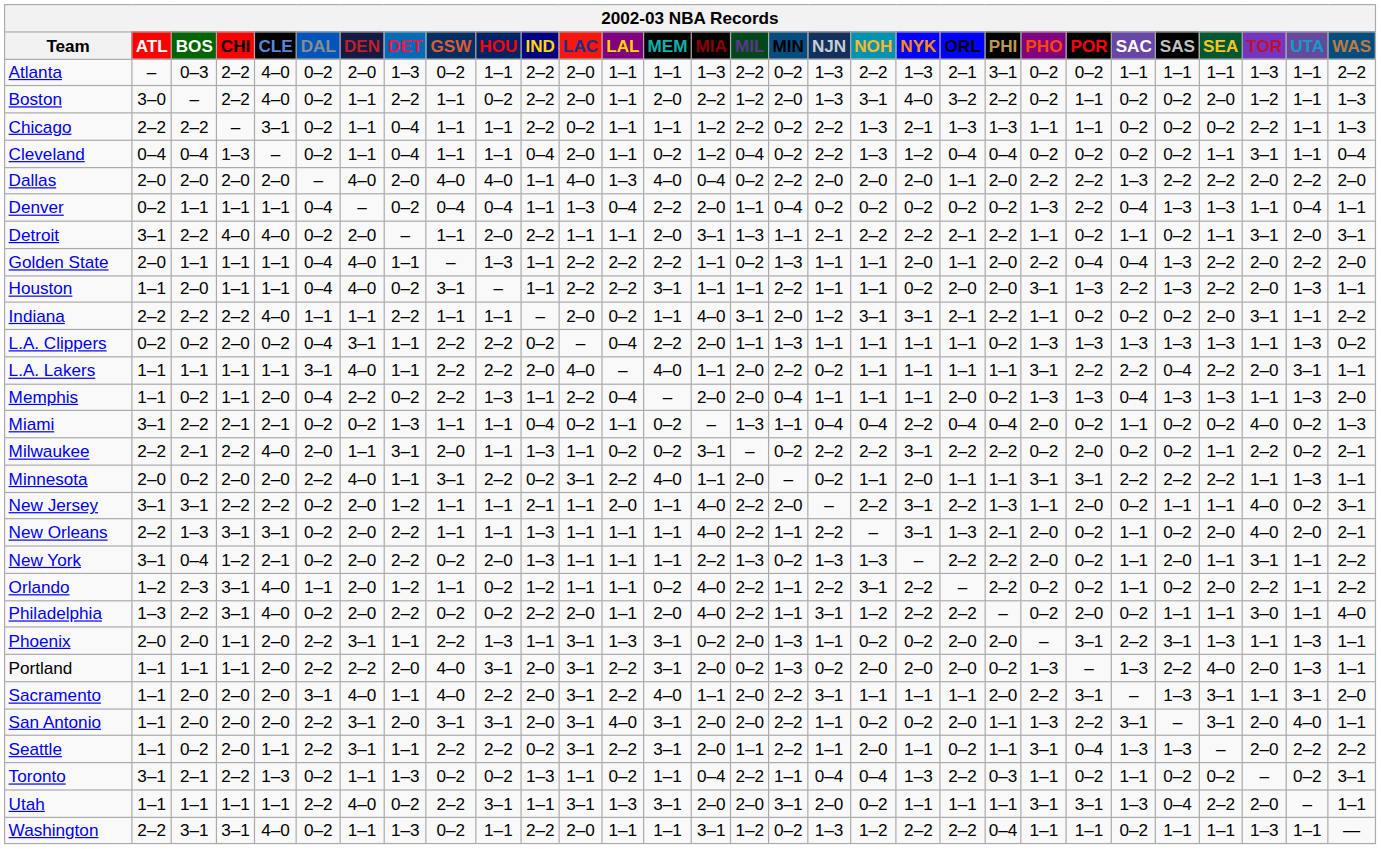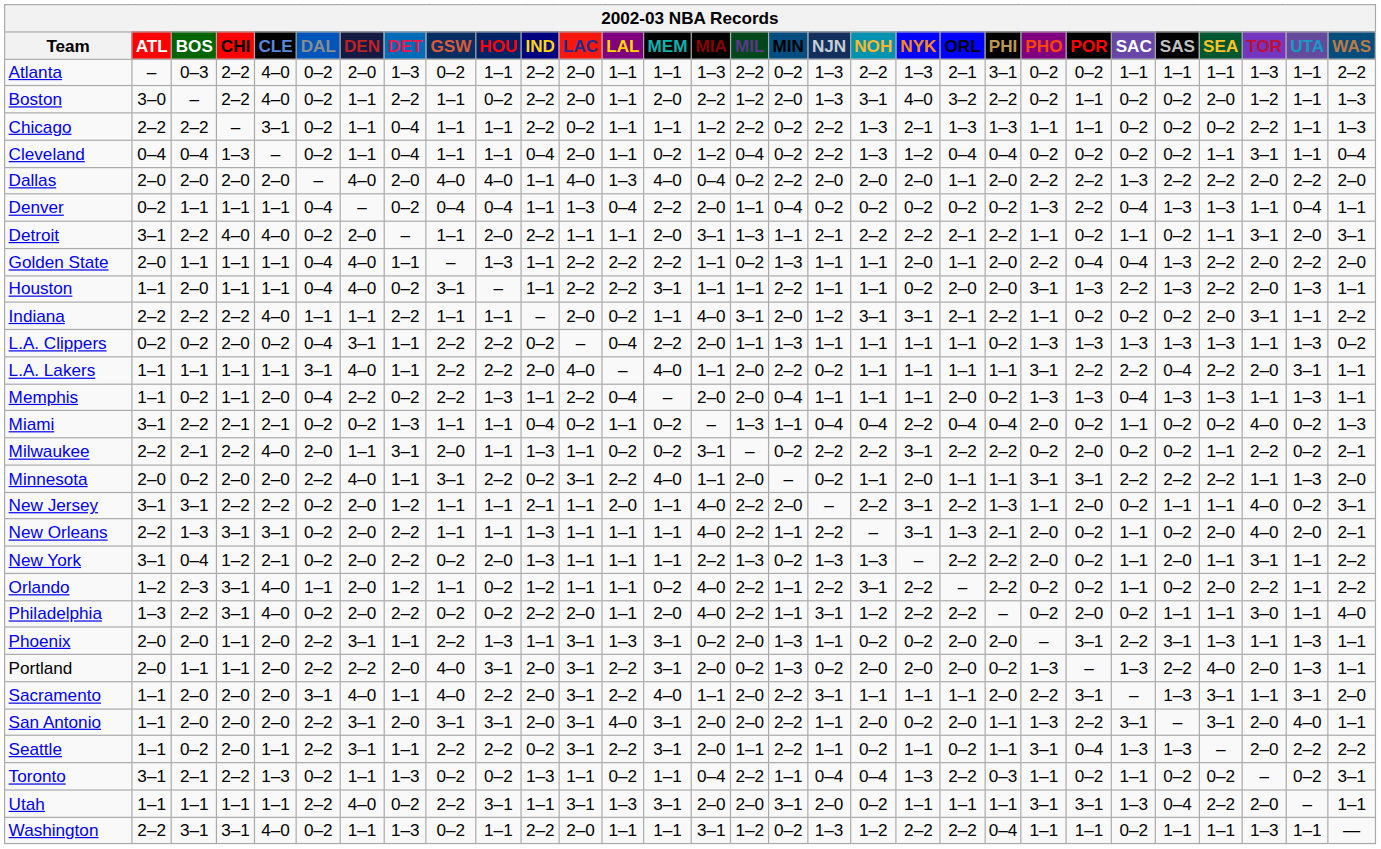 <table class="wikitable" style="font-size:90%; text-align:center;">
 <tr>
 <th colspan=30>2002-03 NBA Records</th>
 </tr>
 <tr>
 <th width=100>Team</th>
 <th style="background:#FF0000;color:#FFFFFF;width=35">ATL</th>
 <th style="background:#006400;color:#FFFFFF;width=35">BOS</th>
 <th style="background:#FF0000;color:#000000;width=35">CHI</th>
 <th style="background:#000000;color:#5787DC;width=35">CLE</th>
 <th style="background:#0055BA;color:#898D8F;width=35">DAL</th>
 <th style="background:#141A44;color:#BC2224;width=35">DEN</th>
 <th style="background:#006BB7;color:#ED164B;width=35">DET</th>
 <th style="background:#072E63;color:#DC5A34;width=35">GSW</th>
 <th style="background:#002366;color:#FF0000;width=35">HOU</th>
 <th style="background:#000080;color:#FFD700;width=35">IND</th>
 <th style="background:#F9160D;color:#1A2E8B;width=35">LAC</th>
 <th style="background:#800080;color:#FFD700;width=35">LAL</th>
 <th style="background:#000000;color:#0CB2AC;width=35">MEM</th>
 <th style="background:#000000;color:#8B0000;width=35">MIA</th>
 <th style="background:#00471B;color:#5C378A;width=35">MIL</th>
 <th style="background:#044D80;color:#000000;width=35">MIN</th>
 <th style="background:#12305B;color:#C4CED4;width=35">NJN</th>
 <th style="background:#0093B1;color:#FDB827;width=35">NOH</th>
 <th style="background:#0000FF;color:#FF8C00;width=35">NYK</th>
 <th style="background:#0000FF;color:#000000;width=35">ORL</th>
 <th style="background:#000000;color:#BB9754;width=35">PHI</th>
 <th style="background:#800080;color:#FF4500;width=35">PHO</th>
 <th style="background:#000000;color:#FF0000;width=35">POR</th>
 <th style="background:#6846A8;color:#FFFFFF;width=35">SAC</th>
 <th style="background:#000000;color:#C0C0C0;width=35">SAS</th>
 <th style="background:#005831;color:#FFC322;width=35">SEA</th>
 <th style="background:#7436BF;color:#BE0F34;width=35">TOR</th>
 <th style="background:#644A9C;color:#149BC7;width=35">UTA</th>
 <th style="background:#044D7D;color:#BC7A44;width=35">WAS</th>
 </tr>
 <tr>
 <td style="text-align:left;"><a href='#'>Atlanta</a></td>
 <td>–</td>
 <td>0–3</td>
 <td>2–2</td>
 <td>4–0</td>
 <td>0–2</td>
 <td>2–0</td>
 <td>1–3</td>
 <td>0–2</td>
 <td>1–1</td>
 <td>2–2</td>
 <td>2–0</td>
 <td>1–1</td>
 <td>1–1</td>
 <td>1–3</td>
 <td>2–2</td>
 <td>0–2</td>
 <td>1–3</td>
 <td>2–2</td>
 <td>1–3</td>
 <td>2–1</td>
 <td>3–1</td>
 <td>0–2</td>
 <td>0–2</td>
 <td>1–1</td>
 <td>1–1</td>
 <td>1–1</td>
 <td>1–3</td>
 <td>1–1</td>
 <td>2–2</td>
 </tr>
 <tr>
 <td style="text-align:left;"><a href='#'>Boston</a></td>
 <td>3–0</td>
 <td>–</td>
 <td>2–2</td>
 <td>4–0</td>
 <td>0–2</td>
 <td>1–1</td>
 <td>2–2</td>
 <td>1–1</td>
 <td>0–2</td>
 <td>2–2</td>
 <td>2–0</td>
 <td>1–1</td>
 <td>2–0</td>
 <td>2–2</td>
 <td>1–2</td>
 <td>2–0</td>
 <td>1–3</td>
 <td>3–1</td>
 <td>4–0</td>
 <td>3–2</td>
 <td>2–2</td>
 <td>0–2</td>
 <td>1–1</td>
 <td>0–2</td>
 <td>0–2</td>
 <td>2–0</td>
 <td>1–2</td>
 <td>1–1</td>
 <td>1–3</td>
 </tr>
 <tr>
 <td style="text-align:left;"><a href='#'>Chicago</a></td>
 <td>2–2</td>
 <td>2–2</td>
 <td>–</td>
 <td>3–1</td>
 <td>0–2</td>
 <td>1–1</td>
 <td>0–4</td>
 <td>1–1</td>
 <td>1–1</td>
 <td>2–2</td>
 <td>0–2</td>
 <td>1–1</td>
 <td>1–1</td>
 <td>1–2</td>
 <td>2–2</td>
 <td>0–2</td>
 <td>2–2</td>
 <td>1–3</td>
 <td>2–1</td>
 <td>1–3</td>
 <td>1–3</td>
 <td>1–1</td>
 <td>1–1</td>
 <td>0–2</td>
 <td>0–2</td>
 <td>0–2</td>
 <td>2–2</td>
 <td>1–1</td>
 <td>1–3</td>
 </tr>
 <tr>
 <td style="text-align:left;"><a href='#'>Cleveland</a></td>
 <td>0–4</td>
 <td>0–4</td>
 <td>1–3</td>
 <td>–</td>
 <td>0–2</td>
 <td>1–1</td>
 <td>0–4</td>
 <td>1–1</td>
 <td>1–1</td>
 <td>0–4</td>
 <td>2–0</td>
 <td>1–1</td>
 <td>0–2</td>
 <td>1–2</td>
 <td>0–4</td>
 <td>0–2</td>
 <td>2–2</td>
 <td>1–3</td>
 <td>1–2</td>
 <td>0–4</td>
 <td>0–4</td>
 <td>0–2</td>
 <td>0–2</td>
 <td>0–2</td>
 <td>0–2</td>
 <td>1–1</td>
 <td>3–1</td>
 <td>1–1</td>
 <td>0–4</td>
 </tr>
 <tr>
 <td style="text-align:left;"><a href='#'>Dallas</a></td>
 <td>2–0</td>
 <td>2–0</td>
 <td>2–0</td>
 <td>2–0</td>
 <td>–</td>
 <td>4–0</td>
 <td>2–0</td>
 <td>4–0</td>
 <td>4–0</td>
 <td>1–1</td>
 <td>4–0</td>
 <td>1–3</td>
 <td>4–0</td>
 <td>0–4</td>
 <td>0–2</td>
 <td>2–2</td>
 <td>2–0</td>
 <td>2–0</td>
 <td>2–0</td>
 <td>1–1</td>
 <td>2–0</td>
 <td>2–2</td>
 <td>2–2</td>
 <td>1–3</td>
 <td>2–2</td>
 <td>2–2</td>
 <td>2–0</td>
 <td>2–2</td>
 <td>2–0</td>
 </tr>
 <tr>
 <td style="text-align:left;"><a href='#'>Denver</a></td>
 <td>0–2</td>
 <td>1–1</td>
 <td>1–1</td>
 <td>1–1</td>
 <td>0–4</td>
 <td>–</td>
 <td>0–2</td>
 <td>0–4</td>
 <td>0–4</td>
 <td>1–1</td>
 <td>1–3</td>
 <td>0–4</td>
 <td>2–2</td>
 <td>2–0</td>
 <td>1–1</td>
 <td>0–4</td>
 <td>0–2</td>
 <td>0–2</td>
 <td>0–2</td>
 <td>0–2</td>
 <td>0–2</td>
 <td>1–3</td>
 <td>2–2</td>
 <td>0–4</td>
 <td>1–3</td>
 <td>1–3</td>
 <td>1–1</td>
 <td>0–4</td>
 <td>1–1</td>
 </tr>
 <tr>
 <td style="text-align:left;"><a href='#'>Detroit</a></td>
 <td>3–1</td>
 <td>2–2</td>
 <td>4–0</td>
 <td>4–0</td>
 <td>0–2</td>
 <td>2–0</td>
 <td>–</td>
 <td>1–1</td>
 <td>2–0</td>
 <td>2–2</td>
 <td>1–1</td>
 <td>1–1</td>
 <td>2–0</td>
 <td>3–1</td>
 <td>1–3</td>
 <td>1–1</td>
 <td>2–1</td>
 <td>2–2</td>
 <td>2–2</td>
 <td>2–1</td>
 <td>2–2</td>
 <td>1–1</td>
 <td>0–2</td>
 <td>1–1</td>
 <td>0–2</td>
 <td>1–1</td>
 <td>3–1</td>
 <td>2–0</td>
 <td>3–1</td>
 </tr>
 <tr>
 <td style="text-align:left;"><a href='#'>Golden State</a></td>
 <td>2–0</td>
 <td>1–1</td>
 <td>1–1</td>
 <td>1–1</td>
 <td>0–4</td>
 <td>4–0</td>
 <td>1–1</td>
 <td>–</td>
 <td>1–3</td>
 <td>1–1</td>
 <td>2–2</td>
 <td>2–2</td>
 <td>2–2</td>
 <td>1–1</td>
 <td>0–2</td>
 <td>1–3</td>
 <td>1–1</td>
 <td>1–1</td>
 <td>2–0</td>
 <td>1–1</td>
 <td>2–0</td>
 <td>2–2</td>
 <td>0–4</td>
 <td>0–4</td>
 <td>1–3</td>
 <td>2–2</td>
 <td>2–0</td>
 <td>2–2</td>
 <td>2–0</td>
 </tr>
 <tr>
 <td style="text-align:left;"><a href='#'>Houston</a></td>
 <td>1–1</td>
 <td>2–0</td>
 <td>1–1</td>
 <td>1–1</td>
 <td>0–4</td>
 <td>4–0</td>
 <td>0–2</td>
 <td>3–1</td>
 <td>–</td>
 <td>1–1</td>
 <td>2–2</td>
 <td>2–2</td>
 <td>3–1</td>
 <td>1–1</td>
 <td>1–1</td>
 <td>2–2</td>
 <td>1–1</td>
 <td>1–1</td>
 <td>0–2</td>
 <td>2–0</td>
 <td>2–0</td>
 <td>3–1</td>
 <td>1–3</td>
 <td>2–2</td>
 <td>1–3</td>
 <td>2–2</td>
 <td>2–0</td>
 <td>1–3</td>
 <td>1–1</td>
 </tr>
 <tr>
 <td style="text-align:left;"><a href='#'>Indiana</a></td>
 <td>2–2</td>
 <td>2–2</td>
 <td>2–2</td>
 <td>4–0</td>
 <td>1–1</td>
 <td>1–1</td>
 <td>2–2</td>
 <td>1–1</td>
 <td>1–1</td>
 <td>–</td>
 <td>2–0</td>
 <td>0–2</td>
 <td>1–1</td>
 <td>4–0</td>
 <td>3–1</td>
 <td>2–0</td>
 <td>1–2</td>
 <td>3–1</td>
 <td>3–1</td>
 <td>2–1</td>
 <td>2–2</td>
 <td>1–1</td>
 <td>0–2</td>
 <td>0–2</td>
 <td>0–2</td>
 <td>2–0</td>
 <td>3–1</td>
 <td>1–1</td>
 <td>2–2</td>
 </tr>
 <tr>
 <td style="text-align:left;"><a href='#'>L.A. Clippers</a></td>
 <td>0–2</td>
 <td>0–2</td>
 <td>2–0</td>
 <td>0–2</td>
 <td>0–4</td>
 <td>3–1</td>
 <td>1–1</td>
 <td>2–2</td>
 <td>2–2</td>
 <td>0–2</td>
 <td>–</td>
 <td>0–4</td>
 <td>2–2</td>
 <td>2–0</td>
 <td>1–1</td>
 <td>1–3</td>
 <td>1–1</td>
 <td>1–1</td>
 <td>1–1</td>
 <td>1–1</td>
 <td>0–2</td>
 <td>1–3</td>
 <td>1–3</td>
 <td>1–3</td>
 <td>1–3</td>
 <td>1–3</td>
 <td>1–1</td>
 <td>1–3</td>
 <td>0–2</td>
 </tr>
 <tr>
 <td style="text-align:left;"><a href='#'>L.A. Lakers</a></td>
 <td>1–1</td>
 <td>1–1</td>
 <td>1–1</td>
 <td>1–1</td>
 <td>3–1</td>
 <td>4–0</td>
 <td>1–1</td>
 <td>2–2</td>
 <td>2–2</td>
 <td>2–0</td>
 <td>4–0</td>
 <td>–</td>
 <td>4–0</td>
 <td>1–1</td>
 <td>2–0</td>
 <td>2–2</td>
 <td>0–2</td>
 <td>1–1</td>
 <td>1–1</td>
 <td>1–1</td>
 <td>1–1</td>
 <td>3–1</td>
 <td>2–2</td>
 <td>2–2</td>
 <td>0–4</td>
 <td>2–2</td>
 <td>2–0</td>
 <td>3–1</td>
 <td>1–1</td>
 </tr>
 <tr>
 <td style="text-align:left;"><a href='#'>Memphis</a></td>
 <td>1–1</td>
 <td>0–2</td>
 <td>1–1</td>
 <td>2–0</td>
 <td>0–4</td>
 <td>2–2</td>
 <td>0–2</td>
 <td>2–2</td>
 <td>1–3</td>
 <td>1–1</td>
 <td>2–2</td>
 <td>0–4</td>
 <td>–</td>
 <td>2–0</td>
 <td>2–0</td>
 <td>0–4</td>
 <td>1–1</td>
 <td>1–1</td>
 <td>1–1</td>
 <td>2–0</td>
 <td>0–2</td>
 <td>1–3</td>
 <td>1–3</td>
 <td>0–4</td>
 <td>1–3</td>
 <td>1–3</td>
 <td>1–1</td>
 <td>1–3</td>
-<td>2–0</td>
+<td>1–1</td>
 </tr>
 <tr>
 <td style="text-align:left;"><a href='#'>Miami</a></td>
 <td>3–1</td>
 <td>2–2</td>
 <td>2–1</td>
 <td>2–1</td>
 <td>0–2</td>
 <td>0–2</td>
 <td>1–3</td>
 <td>1–1</td>
 <td>1–1</td>
 <td>0–4</td>
 <td>0–2</td>
 <td>1–1</td>
 <td>0–2</td>
 <td>–</td>
 <td>1–3</td>
 <td>1–1</td>
 <td>0–4</td>
 <td>0–4</td>
 <td>2–2</td>
 <td>0–4</td>
 <td>0–4</td>
 <td>2–0</td>
 <td>0–2</td>
 <td>1–1</td>
 <td>0–2</td>
 <td>0–2</td>
 <td>4–0</td>
 <td>0–2</td>
 <td>1–3</td>
 </tr>
 <tr>
 <td style="text-align:left;"><a href='#'>Milwaukee</a></td>
 <td>2–2</td>
 <td>2–1</td>
 <td>2–2</td>
 <td>4–0</td>
 <td>2–0</td>
 <td>1–1</td>
 <td>3–1</td>
 <td>2–0</td>
 <td>1–1</td>
 <td>1–3</td>
 <td>1–1</td>
 <td>0–2</td>
 <td>0–2</td>
 <td>3–1</td>
 <td>–</td>
 <td>0–2</td>
 <td>2–2</td>
 <td>2–2</td>
 <td>3–1</td>
 <td>2–2</td>
 <td>2–2</td>
 <td>0–2</td>
 <td>2–0</td>
 <td>0–2</td>
 <td>0–2</td>
 <td>1–1</td>
 <td>2–2</td>
 <td>0–2</td>
 <td>2–1</td>
 </tr>
 <tr>
 <td style="text-align:left;"><a href='#'>Minnesota</a></td>
 <td>2–0</td>
 <td>0–2</td>
 <td>2–0</td>
 <td>2–0</td>
 <td>2–2</td>
 <td>4–0</td>
 <td>1–1</td>
 <td>3–1</td>
 <td>2–2</td>
 <td>0–2</td>
 <td>3–1</td>
 <td>2–2</td>
 <td>4–0</td>
 <td>1–1</td>
 <td>2–0</td>
 <td>–</td>
 <td>0–2</td>
 <td>1–1</td>
 <td>2–0</td>
 <td>1–1</td>
 <td>1–1</td>
 <td>3–1</td>
 <td>3–1</td>
 <td>2–2</td>
 <td>2–2</td>
 <td>2–2</td>
 <td>1–1</td>
 <td>1–3</td>
-<td>1–1</td>
+<td>2–0</td>
 </tr>
 <tr>
 <td style="text-align:left;"><a href='#'>New Jersey</a></td>
 <td>3–1</td>
 <td>3–1</td>
 <td>2–2</td>
 <td>2–2</td>
 <td>0–2</td>
 <td>2–0</td>
 <td>1–2</td>
 <td>1–1</td>
 <td>1–1</td>
 <td>2–1</td>
 <td>1–1</td>
 <td>2–0</td>
 <td>1–1</td>
 <td>4–0</td>
 <td>2–2</td>
 <td>2–0</td>
 <td>–</td>
 <td>2–2</td>
 <td>3–1</td>
 <td>2–2</td>
 <td>1–3</td>
 <td>1–1</td>
 <td>2–0</td>
 <td>0–2</td>
 <td>1–1</td>
 <td>1–1</td>
 <td>4–0</td>
 <td>0–2</td>
 <td>3–1</td>
 </tr>
 <tr>
 <td style="text-align:left;"><a href='#'>New Orleans</a></td>
 <td>2–2</td>
 <td>1–3</td>
 <td>3–1</td>
 <td>3–1</td>
 <td>0–2</td>
 <td>2–0</td>
 <td>2–2</td>
 <td>1–1</td>
 <td>1–1</td>
 <td>1–3</td>
 <td>1–1</td>
 <td>1–1</td>
 <td>1–1</td>
 <td>4–0</td>
 <td>2–2</td>
 <td>1–1</td>
 <td>2–2</td>
 <td>–</td>
 <td>3–1</td>
 <td>1–3</td>
 <td>2–1</td>
 <td>2–0</td>
 <td>0–2</td>
 <td>1–1</td>
 <td>0–2</td>
 <td>2–0</td>
 <td>4–0</td>
 <td>2–0</td>
 <td>2–1</td>
 </tr>
 <tr>
 <td style="text-align:left;"><a href='#'>New York</a></td>
 <td>3–1</td>
 <td>0–4</td>
 <td>1–2</td>
 <td>2–1</td>
 <td>0–2</td>
 <td>2–0</td>
 <td>2–2</td>
 <td>0–2</td>
 <td>2–0</td>
 <td>1–3</td>
 <td>1–1</td>
 <td>1–1</td>
 <td>1–1</td>
 <td>2–2</td>
 <td>1–3</td>
 <td>0–2</td>
 <td>1–3</td>
 <td>1–3</td>
 <td>–</td>
 <td>2–2</td>
 <td>2–2</td>
 <td>2–0</td>
 <td>0–2</td>
 <td>1–1</td>
 <td>2–0</td>
 <td>1–1</td>
 <td>3–1</td>
 <td>1–1</td>
 <td>2–2</td>
 </tr>
 <tr>
 <td style="text-align:left;"><a href='#'>Orlando</a></td>
 <td>1–2</td>
 <td>2–3</td>
 <td>3–1</td>
 <td>4–0</td>
 <td>1–1</td>
 <td>2–0</td>
 <td>1–2</td>
 <td>1–1</td>
 <td>0–2</td>
 <td>1–2</td>
 <td>1–1</td>
 <td>1–1</td>
 <td>0–2</td>
 <td>4–0</td>
 <td>2–2</td>
 <td>1–1</td>
 <td>2–2</td>
 <td>3–1</td>
 <td>2–2</td>
 <td>–</td>
 <td>2–2</td>
 <td>0–2</td>
 <td>0–2</td>
 <td>1–1</td>
 <td>0–2</td>
 <td>2–0</td>
 <td>2–2</td>
 <td>1–1</td>
 <td>2–2</td>
 </tr>
 <tr>
 <td style="text-align:left;"><a href='#'>Philadelphia</a></td>
 <td>1–3</td>
 <td>2–2</td>
 <td>3–1</td>
 <td>4–0</td>
 <td>0–2</td>
 <td>2–0</td>
 <td>2–2</td>
 <td>0–2</td>
 <td>0–2</td>
 <td>2–2</td>
 <td>2–0</td>
 <td>1–1</td>
 <td>2–0</td>
 <td>4–0</td>
 <td>2–2</td>
 <td>1–1</td>
 <td>3–1</td>
 <td>1–2</td>
 <td>2–2</td>
 <td>2–2</td>
 <td>–</td>
 <td>0–2</td>
 <td>2–0</td>
 <td>0–2</td>
 <td>1–1</td>
 <td>1–1</td>
 <td>3–0</td>
 <td>1–1</td>
 <td>4–0</td>
 </tr>
 <tr>
 <td style="text-align:left;"><a href='#'>Phoenix</a></td>
 <td>2–0</td>
 <td>2–0</td>
 <td>1–1</td>
 <td>2–0</td>
 <td>2–2</td>
 <td>3–1</td>
 <td>1–1</td>
 <td>2–2</td>
 <td>1–3</td>
 <td>1–1</td>
 <td>3–1</td>
 <td>1–3</td>
 <td>3–1</td>
 <td>0–2</td>
 <td>2–0</td>
 <td>1–3</td>
 <td>1–1</td>
 <td>0–2</td>
 <td>0–2</td>
 <td>2–0</td>
 <td>2–0</td>
 <td>–</td>
 <td>3–1</td>
 <td>2–2</td>
 <td>3–1</td>
 <td>1–3</td>
 <td>1–1</td>
 <td>1–3</td>
 <td>1–1</td>
 </tr>
 <tr>
 <td style="text-align:left;">Portland</td>
-<td>1–1</td>
+<td>2–0</td>
 <td>1–1</td>
 <td>1–1</td>
 <td>2–0</td>
 <td>2–2</td>
 <td>2–2</td>
 <td>2–0</td>
 <td>4–0</td>
 <td>3–1</td>
 <td>2–0</td>
 <td>3–1</td>
 <td>2–2</td>
 <td>3–1</td>
 <td>2–0</td>
 <td>0–2</td>
 <td>1–3</td>
 <td>0–2</td>
 <td>2–0</td>
 <td>2–0</td>
 <td>2–0</td>
 <td>0–2</td>
 <td>1–3</td>
 <td>–</td>
 <td>1–3</td>
 <td>2–2</td>
 <td>4–0</td>
 <td>2–0</td>
 <td>1–3</td>
 <td>1–1</td>
 </tr>
 <tr>
 <td style="text-align:left;"><a href='#'>Sacramento</a></td>
 <td>1–1</td>
 <td>2–0</td>
 <td>2–0</td>
 <td>2–0</td>
 <td>3–1</td>
 <td>4–0</td>
 <td>1–1</td>
 <td>4–0</td>
 <td>2–2</td>
 <td>2–0</td>
 <td>3–1</td>
 <td>2–2</td>
 <td>4–0</td>
 <td>1–1</td>
 <td>2–0</td>
 <td>2–2</td>
 <td>3–1</td>
 <td>1–1</td>
 <td>1–1</td>
 <td>1–1</td>
 <td>2–0</td>
 <td>2–2</td>
 <td>3–1</td>
 <td>–</td>
 <td>1–3</td>
 <td>3–1</td>
 <td>1–1</td>
 <td>3–1</td>
 <td>2–0</td>
 </tr>
 <tr>
 <td style="text-align:left;"><a href='#'>San Antonio</a></td>
 <td>1–1</td>
 <td>2–0</td>
 <td>2–0</td>
 <td>2–0</td>
 <td>2–2</td>
 <td>3–1</td>
 <td>2–0</td>
 <td>3–1</td>
 <td>3–1</td>
 <td>2–0</td>
 <td>3–1</td>
 <td>4–0</td>
 <td>3–1</td>
 <td>2–0</td>
 <td>2–0</td>
 <td>2–2</td>
 <td>1–1</td>
-<td>0–2</td>
+<td>2–0</td>
 <td>0–2</td>
 <td>2–0</td>
 <td>1–1</td>
 <td>1–3</td>
 <td>2–2</td>
 <td>3–1</td>
 <td>–</td>
 <td>3–1</td>
 <td>2–0</td>
 <td>4–0</td>
 <td>1–1</td>
 </tr>
 <tr>
 <td style="text-align:left;"><a href='#'>Seattle</a></td>
 <td>1–1</td>
 <td>0–2</td>
 <td>2–0</td>
 <td>1–1</td>
 <td>2–2</td>
 <td>3–1</td>
 <td>1–1</td>
 <td>2–2</td>
 <td>2–2</td>
 <td>0–2</td>
 <td>3–1</td>
 <td>2–2</td>
 <td>3–1</td>
 <td>2–0</td>
 <td>1–1</td>
 <td>2–2</td>
 <td>1–1</td>
-<td>2–0</td>
+<td>0–2</td>
 <td>1–1</td>
 <td>0–2</td>
 <td>1–1</td>
 <td>3–1</td>
 <td>0–4</td>
 <td>1–3</td>
 <td>1–3</td>
 <td>–</td>
 <td>2–0</td>
 <td>2–2</td>
 <td>2–2</td>
 </tr>
 <tr>
 <td style="text-align:left;"><a href='#'>Toronto</a></td>
 <td>3–1</td>
 <td>2–1</td>
 <td>2–2</td>
 <td>1–3</td>
 <td>0–2</td>
 <td>1–1</td>
 <td>1–3</td>
 <td>0–2</td>
 <td>0–2</td>
 <td>1–3</td>
 <td>1–1</td>
 <td>0–2</td>
 <td>1–1</td>
 <td>0–4</td>
 <td>2–2</td>
 <td>1–1</td>
 <td>0–4</td>
 <td>0–4</td>
 <td>1–3</td>
 <td>2–2</td>
 <td>0–3</td>
 <td>1–1</td>
 <td>0–2</td>
 <td>1–1</td>
 <td>0–2</td>
 <td>0–2</td>
 <td>–</td>
 <td>0–2</td>
 <td>3–1</td>
 </tr>
 <tr>
 <td style="text-align:left;"><a href='#'>Utah</a></td>
 <td>1–1</td>
 <td>1–1</td>
 <td>1–1</td>
 <td>1–1</td>
 <td>2–2</td>
 <td>4–0</td>
 <td>0–2</td>
 <td>2–2</td>
 <td>3–1</td>
 <td>1–1</td>
 <td>3–1</td>
 <td>1–3</td>
 <td>3–1</td>
 <td>2–0</td>
 <td>2–0</td>
 <td>3–1</td>
 <td>2–0</td>
 <td>0–2</td>
 <td>1–1</td>
 <td>1–1</td>
 <td>1–1</td>
 <td>3–1</td>
 <td>3–1</td>
 <td>1–3</td>
 <td>0–4</td>
 <td>2–2</td>
 <td>2–0</td>
 <td>–</td>
 <td>1–1</td>
 </tr>
 <tr>
 <td style="text-align:left;"><a href='#'>Washington</a></td>
 <td>2–2</td>
 <td>3–1</td>
 <td>3–1</td>
 <td>4–0</td>
 <td>0–2</td>
 <td>1–1</td>
 <td>1–3</td>
 <td>0–2</td>
 <td>1–1</td>
 <td>2–2</td>
 <td>2–0</td>
 <td>1–1</td>
 <td>1–1</td>
 <td>3–1</td>
 <td>1–2</td>
 <td>0–2</td>
 <td>1–3</td>
 <td>1–2</td>
 <td>2–2</td>
 <td>2–2</td>
 <td>0–4</td>
 <td>1–1</td>
 <td>1–1</td>
 <td>0–2</td>
 <td>1–1</td>
 <td>1–1</td>
 <td>1–3</td>
 <td>1–1</td>
 <td>—</td>
 </tr>
 </table>
